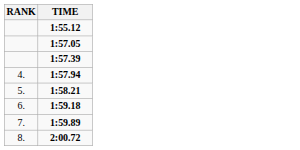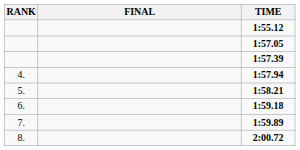 <table class="wikitable">
 <tr>
 <th>RANK</th>
+<th style="width: 20em">FINAL</th>
 <th style="width: 5em">TIME</th>
 </tr>
 <tr>
 <td align="center"></td>
+<td></td>
 <td align="center"><strong>1:55.12</strong></td>
 </tr>
 <tr>
 <td align="center"></td>
+<td></td>
 <td align="center"><strong>1:57.05</strong></td>
 </tr>
 <tr>
 <td align="center"></td>
+<td></td>
 <td align="center"><strong>1:57.39</strong></td>
 </tr>
 <tr>
 <td align="center">4.</td>
+<td></td>
 <td align="center"><strong>1:57.94 </strong></td>
 </tr>
 <tr>
 <td align="center">5.</td>
+<td></td>
 <td align="center"><strong>1:58.21</strong></td>
 </tr>
 <tr>
 <td align="center">6.</td>
+<td></td>
 <td align="center"><strong>1:59.18</strong></td>
 </tr>
 <tr>
 <td align="center">7.</td>
+<td></td>
 <td align="center"><strong>1:59.89</strong></td>
 </tr>
 <tr>
 <td align="center">8.</td>
+<td></td>
 <td align="center"><strong>2:00.72</strong></td>
 </tr>
 </table>
